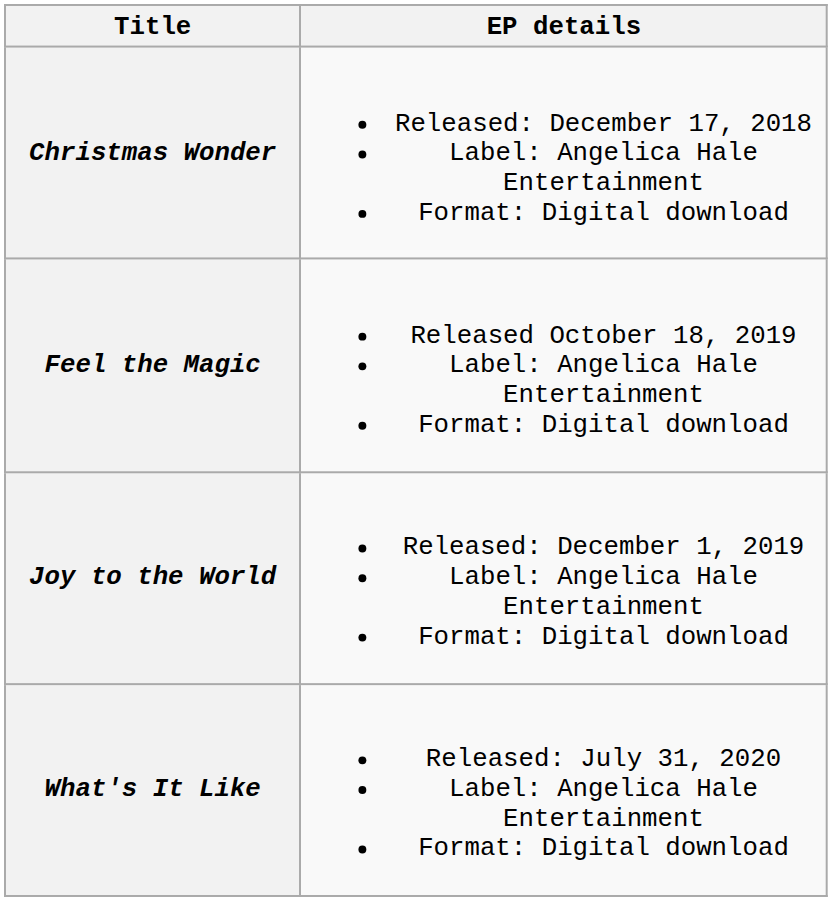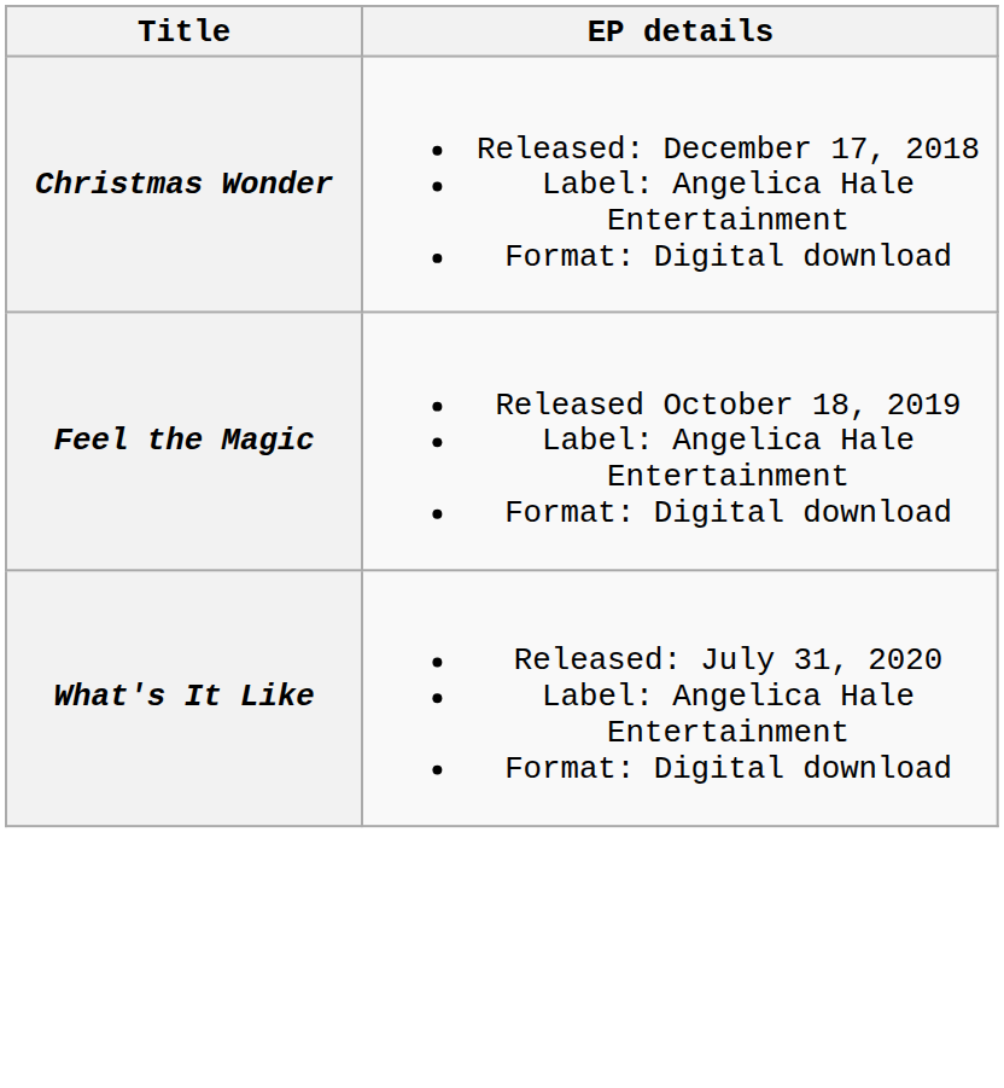 <table class="wikitable plainrowheaders" style="text-align:center;" border="1">
 <tr>
 <th scope="col" style="width:11em;">Title</th>
 <th scope="col" style="width:20em;">EP details</th>
 </tr>
 <tr>
 <th scope="row"><em>Christmas Wonder</em></th>
 <td><br><ul><li>Released: December 17, 2018</li><li>Label: Angelica Hale Entertainment</li><li>Format: Digital download</li></ul></td>
 </tr>
 <tr>
 <th scope="row"><em>Feel the Magic</em></th>
 <td><br><ul><li>Released October 18, 2019</li><li>Label: Angelica Hale Entertainment</li><li>Format: Digital download</li></ul></td>
 </tr>
 <tr>
-<th scope="row"><em>Joy to the World</em></th>
-<td><br><ul><li>Released: December 1, 2019</li><li>Label: Angelica Hale Entertainment</li><li>Format: Digital download</li></ul></td>
-</tr>
-<tr>
 <th scope="row"><em>What's It Like</em></th>
 <td><br><ul><li>Released: July 31, 2020</li><li>Label: Angelica Hale Entertainment</li><li>Format: Digital download</li></ul></td>
 </tr>
 </table>
